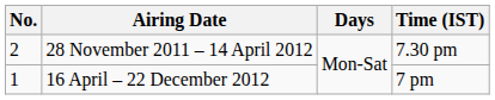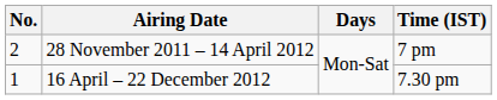 <table class="wikitable">
 <tr>
 <th>No.</th>
 <th>Airing Date</th>
 <th>Days</th>
 <th>Time (IST)</th>
 </tr>
 <tr>
 <td>2</td>
 <td>28 November 2011 – 14 April 2012</td>
 <td rowspan="2">Mon-Sat</td>
-<td>7.30 pm</td>
+<td>7 pm</td>
 </tr>
 <tr>
 <td>1</td>
 <td>16 April – 22 December 2012</td>
-<td>7 pm</td>
+<td>7.30 pm</td>
 </tr>
 </table>
